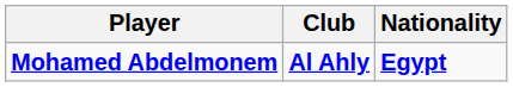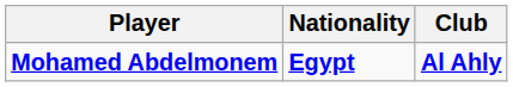 <table class="wikitable">
 <tr>
 <th>Player</th>
+<th>Nationality</th>
 <th>Club</th>
-<th>Nationality</th>
 </tr>
 <tr>
 <td><strong><a href='#'>Mohamed Abdelmonem</a></strong></td>
+<td><strong> <a href='#'>Egypt</a></strong></td>
 <td><strong><a href='#'>Al Ahly</a></strong></td>
-<td><strong> <a href='#'>Egypt</a></strong></td>
 </tr>
 </table>
